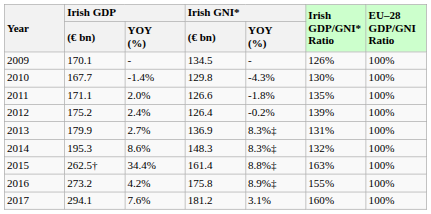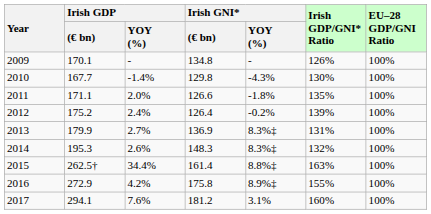 <table class="wikitable sortable" style="text-align:left">
 <tr>
 <th rowspan="2" style="width:80px;text-align:left">Year<br></th>
 <th colspan="2" style="width:80px;text-align:left">Irish GDP<br></th>
 <th colspan="2" style="width:80px;text-align:left">Irish GNI*<br></th>
 <th rowspan="2" style="width:80px;background:#cfc;text-align:left">Irish<br>GDP/GNI*<br>Ratio</th>
 <th rowspan="2" style="width:80px;background:#cfc;text-align:left">EU–28<br>GDP/GNI<br>Ratio</th>
 </tr>
 <tr>
 <th style="width:80px;text-align:left">(€ bn)</th>
 <th style="width:80px;text-align:left">YOY<br>(%)</th>
 <th style="width:80px;text-align:left">(€ bn)</th>
 <th style="width:80px;text-align:left">YOY<br>(%)</th>
 </tr>
 <tr>
 <td>2009</td>
 <td>170.1</td>
 <td>-</td>
-<td>134.5</td>
+<td>134.8</td>
 <td>-</td>
 <td>126%</td>
 <td>100%</td>
 </tr>
 <tr>
 <td>2010</td>
 <td>167.7</td>
 <td>-1.4%</td>
 <td>129.8</td>
 <td>-4.3%</td>
 <td>130%</td>
 <td>100%</td>
 </tr>
 <tr>
 <td>2011</td>
 <td>171.1</td>
 <td>2.0%</td>
 <td>126.6</td>
 <td>-1.8%</td>
 <td>135%</td>
 <td>100%</td>
 </tr>
 <tr>
 <td>2012</td>
 <td>175.2</td>
 <td>2.4%</td>
 <td>126.4</td>
 <td>-0.2%</td>
 <td>139%</td>
 <td>100%</td>
 </tr>
 <tr>
 <td>2013</td>
 <td>179.9</td>
 <td>2.7%</td>
 <td>136.9</td>
 <td>8.3%‡</td>
 <td>131%</td>
 <td>100%</td>
 </tr>
 <tr>
 <td>2014</td>
 <td>195.3</td>
-<td>8.6%</td>
+<td>2.6%</td>
 <td>148.3</td>
 <td>8.3%‡</td>
 <td>132%</td>
 <td>100%</td>
 </tr>
 <tr>
 <td>2015</td>
 <td>262.5†</td>
 <td>34.4%</td>
 <td>161.4</td>
 <td>8.8%‡</td>
 <td>163%</td>
 <td>100%</td>
 </tr>
 <tr>
 <td>2016</td>
-<td>273.2</td>
+<td>272.9</td>
 <td>4.2%</td>
 <td>175.8</td>
 <td>8.9%‡</td>
 <td>155%</td>
 <td>100%</td>
 </tr>
 <tr>
 <td>2017</td>
 <td>294.1</td>
 <td>7.6%</td>
 <td>181.2</td>
 <td>3.1%</td>
 <td>160%</td>
 <td>100%</td>
 </tr>
 </table>
